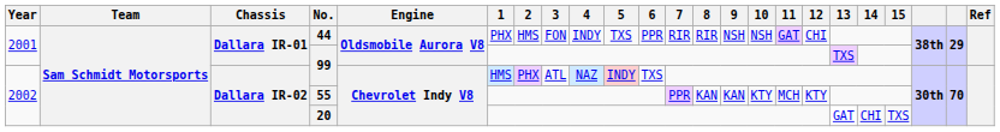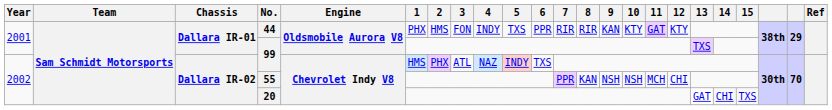 <table class="wikitable" style="text-align:center; font-size:90%">
 <tr>
 <th>Year</th>
 <th>Team</th>
 <th>Chassis</th>
 <th>No.</th>
 <th>Engine</th>
 <th>1</th>
 <th>2</th>
 <th>3</th>
 <th>4</th>
 <th>5</th>
 <th>6</th>
 <th>7</th>
 <th>8</th>
 <th>9</th>
 <th>10</th>
 <th>11</th>
 <th>12</th>
 <th>13</th>
 <th>14</th>
 <th>15</th>
 <th></th>
 <th></th>
 <th>Ref</th>
 </tr>
 <tr>
 <td rowspan=2><a href='#'>2001</a></td>
 <th rowspan=5><a href='#'>Sam Schmidt Motorsports</a></th>
 <th rowspan=2><a href='#'>Dallara</a> IR-01</th>
 <th>44</th>
 <th rowspan=2><a href='#'>Oldsmobile</a> <a href='#'>Aurora</a> <a href='#'>V8</a></th>
 <td><a href='#'>PHX</a></td>
 <td><a href='#'>HMS</a></td>
 <td><a href='#'>FON</a></td>
 <td><a href='#'>INDY</a></td>
 <td><a href='#'>TXS</a></td>
 <td><a href='#'>PPR</a></td>
 <td><a href='#'>RIR</a></td>
 <td><a href='#'>RIR</a></td>
-<td><a href='#'>NSH</a></td>
-<td><a href='#'>NSH</a></td>
+<td><a href='#'>KAN</a></td>
+<td><a href='#'>KTY</a></td>
 <td style="background:#EFCFFF;"><a href='#'>GAT</a><br></td>
-<td><a href='#'>CHI</a></td>
+<td><a href='#'>KTY</a></td>
 <td colspan=3></td>
 <th rowspan=2 style="background:#CFCFFF;">38th</th>
 <th rowspan=2 style="background:#CFCFFF;">29</th>
 <th rowspan=2></th>
 </tr>
 <tr>
 <th rowspan=2>99</th>
 <td colspan=12></td>
 <td style="background:#EFCFFF;"><a href='#'>TXS</a><br></td>
 </tr>
 <tr>
 <td rowspan=3><a href='#'>2002</a></td>
 <th rowspan=3><a href='#'>Dallara</a> IR-02</th>
 <th rowspan=3><a href='#'>Chevrolet</a> Indy <a href='#'>V8</a></th>
 <td style="background:#CFEAFF;"><a href='#'>HMS</a><br></td>
 <td style="background:#EFCFFF;"><a href='#'>PHX</a><br></td>
 <td><a href='#'>ATL</a></td>
 <td style="background:#CFEAFF;"><a href='#'>NAZ</a><br></td>
 <td style="background:#FFCFCF;"><a href='#'>INDY</a><br></td>
 <td><a href='#'>TXS</a></td>
 <td colspan=9></td>
 <th rowspan=3 style="background:#CFCFFF;">30th</th>
 <th rowspan=3 style="background:#CFCFFF;">70</th>
 <th rowspan=3></th>
 </tr>
 <tr>
 <th>55</th>
 <td colspan=6></td>
 <td style="background:#EFCFFF;"><a href='#'>PPR</a><br></td>
 <td><a href='#'>KAN</a></td>
-<td><a href='#'>KAN</a></td>
-<td><a href='#'>KTY</a></td>
+<td><a href='#'>NSH</a></td>
+<td><a href='#'>NSH</a></td>
 <td><a href='#'>MCH</a></td>
-<td><a href='#'>KTY</a></td>
+<td><a href='#'>CHI</a></td>
 </tr>
 <tr>
 <th>20</th>
 <td colspan=12></td>
 <td style="background:#FFFFFF;"><a href='#'>GAT</a><br></td>
 <td><a href='#'>CHI</a></td>
 <td><a href='#'>TXS</a></td>
 </tr>
 </table>
